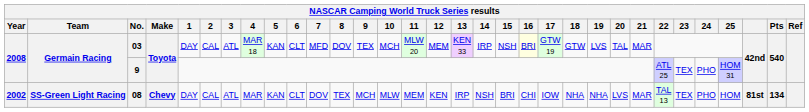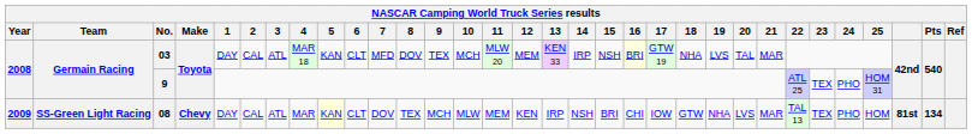 <table class="wikitable" style="text-align:center; font-size:75%">
 <tr>
 <th colspan=45><a href='#'>NASCAR Camping World Truck Series</a> results</th>
 </tr>
 <tr>
 <th>Year</th>
 <th>Team</th>
 <th>No.</th>
 <th>Make</th>
 <th>1</th>
 <th>2</th>
 <th>3</th>
 <th>4</th>
 <th>5</th>
 <th>6</th>
 <th>7</th>
 <th>8</th>
 <th>9</th>
 <th>10</th>
 <th>11</th>
 <th>12</th>
 <th>13</th>
 <th>14</th>
 <th>15</th>
 <th>16</th>
 <th>17</th>
 <th>18</th>
 <th>19</th>
 <th>20</th>
 <th>21</th>
 <th>22</th>
 <th>23</th>
 <th>24</th>
 <th>25</th>
 <th></th>
 <th>Pts</th>
 <th>Ref</th>
 </tr>
 <tr>
 <th rowspan=2><a href='#'>2008</a></th>
 <th rowspan=2><a href='#'>Germain Racing</a></th>
 <th>03</th>
 <th rowspan=2><a href='#'>Toyota</a></th>
 <td><a href='#'>DAY</a></td>
 <td><a href='#'>CAL</a></td>
 <td><a href='#'>ATL</a></td>
 <td style="background:#DFFFDF;"><a href='#'>MAR</a><br><small>18</small></td>
 <td><a href='#'>KAN</a></td>
 <td><a href='#'>CLT</a></td>
 <td><a href='#'>MFD</a></td>
 <td><a href='#'>DOV</a></td>
 <td><a href='#'>TEX</a></td>
 <td><a href='#'>MCH</a></td>
 <td style="background:#DFFFDF;"><a href='#'>MLW</a><br><small>20</small></td>
 <td><a href='#'>MEM</a></td>
 <td style="background:#EFCFFF;"><a href='#'>KEN</a><br><small>33</small></td>
 <td><a href='#'>IRP</a></td>
 <td><a href='#'>NSH</a></td>
 <td style="background: lightyellow;"><a href='#'>BRI</a></td>
 <td style="background:#DFFFDF;"><a href='#'>GTW</a><br><small>19</small></td>
-<td><a href='#'>GTW</a></td>
+<td><a href='#'>NHA</a></td>
 <td><a href='#'>LVS</a></td>
 <td><a href='#'>TAL</a></td>
 <td><a href='#'>MAR</a></td>
 <td colspan=4></td>
 <th rowspan=2>42nd</th>
 <th rowspan=2>540</th>
 <th rowspan=2></th>
 </tr>
 <tr>
 <th>9</th>
 <td colspan=21></td>
 <td style="background:#CFCFFF;"><a href='#'>ATL</a><br><small>25</small></td>
 <td><a href='#'>TEX</a></td>
 <td><a href='#'>PHO</a></td>
 <td style="background:#CFCFFF;"><a href='#'>HOM</a><br><small>31</small></td>
 </tr>
 <tr>
-<th><a href='#'>2002</a></th>
+<th><a href='#'>2009</a></th>
 <th><a href='#'>SS-Green Light Racing</a></th>
 <th>08</th>
 <th><a href='#'>Chevy</a></th>
 <td><a href='#'>DAY</a></td>
 <td><a href='#'>CAL</a></td>
 <td><a href='#'>ATL</a></td>
 <td><a href='#'>MAR</a></td>
-<td><a href='#'>KAN</a></td>
+<td style="background: lightyellow;"><a href='#'>KAN</a></td>
 <td><a href='#'>CLT</a></td>
 <td><a href='#'>DOV</a></td>
 <td><a href='#'>TEX</a></td>
 <td><a href='#'>MCH</a></td>
 <td><a href='#'>MLW</a></td>
 <td><a href='#'>MEM</a></td>
 <td><a href='#'>KEN</a></td>
 <td><a href='#'>IRP</a></td>
 <td><a href='#'>NSH</a></td>
 <td><a href='#'>BRI</a></td>
 <td><a href='#'>CHI</a></td>
 <td><a href='#'>IOW</a></td>
-<td><a href='#'>NHA</a></td>
+<td><a href='#'>GTW</a></td>
 <td><a href='#'>NHA</a></td>
 <td><a href='#'>LVS</a></td>
 <td><a href='#'>MAR</a></td>
 <td style="background:#DFFFDF;"><a href='#'>TAL</a><br><small>13</small></td>
 <td><a href='#'>TEX</a></td>
 <td><a href='#'>PHO</a></td>
 <td><a href='#'>HOM</a></td>
 <th>81st</th>
 <th>134</th>
 <th></th>
 </tr>
 </table>
